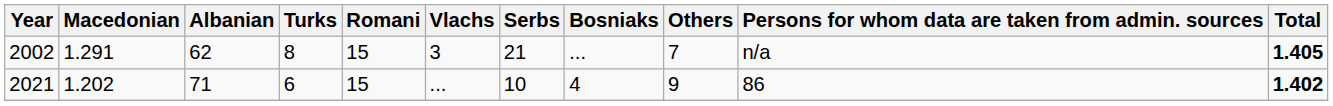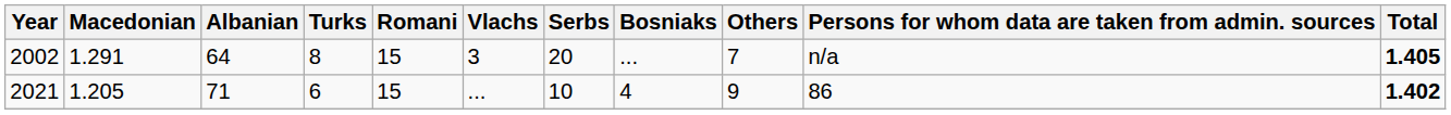 <table class="wikitable">
 <tr>
 <th>Year</th>
 <th>Macedonian</th>
 <th>Albanian</th>
 <th>Turks</th>
 <th>Romani</th>
 <th>Vlachs</th>
 <th>Serbs</th>
 <th>Bosniaks</th>
 <th><abbr>Others</abbr></th>
 <th>Persons for whom data are taken from admin. sources</th>
 <th>Total</th>
 </tr>
 <tr>
 <td>2002</td>
 <td>1.291</td>
-<td>62</td>
+<td>64</td>
 <td>8</td>
 <td>15</td>
 <td>3</td>
-<td>21</td>
+<td>20</td>
 <td>...</td>
 <td>7</td>
 <td>n/a</td>
 <td><strong>1.405</strong></td>
 </tr>
 <tr>
 <td>2021</td>
-<td>1.202</td>
+<td>1.205</td>
 <td>71</td>
 <td>6</td>
 <td>15</td>
 <td>...</td>
 <td>10</td>
 <td>4</td>
 <td>9</td>
 <td>86</td>
 <td><strong>1.402</strong></td>
 </tr>
 <tr>
 </tr>
 </table>
